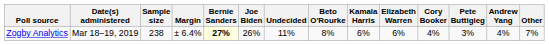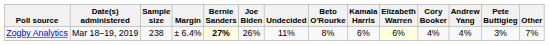 <table class="wikitable" style="font-size:90%;text-align:center;">
 <tr valign=bottom style="font-size:90%;">
 <th>Poll source</th>
 <th>Date(s)<br>administered</th>
 <th>Sample<br>size</th>
 <th>Margin<br></th>
 <th>Bernie<br>Sanders</th>
 <th>Joe<br>Biden</th>
 <th>Undecided</th>
 <th>Beto<br>O'Rourke</th>
 <th>Kamala<br>Harris</th>
 <th>Elizabeth<br>Warren</th>
 <th>Cory<br>Booker</th>
+<th>Andrew<br>Yang</th>
 <th>Pete<br>Buttigieg</th>
-<th>Andrew<br>Yang</th>
 <th>Other</th>
 </tr>
 <tr>
 <td style="text-align:left;"><a href='#'>Zogby Analytics</a></td>
 <td>Mar 18–19, 2019</td>
 <td>238</td>
 <td>± 6.4%</td>
 <td style="background: lightyellow;"><strong>27%</strong></td>
 <td>26%</td>
 <td>11%</td>
 <td>8%</td>
 <td>6%</td>
-<td>6%</td>
+<td style="background: lightyellow;">6%</td>
+<td>4%</td>
 <td>4%</td>
 <td>3%</td>
-<td>4%</td>
 <td>7% </td>
 </tr>
 </table>
